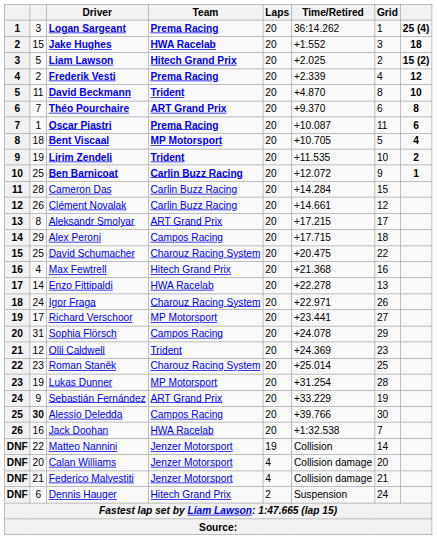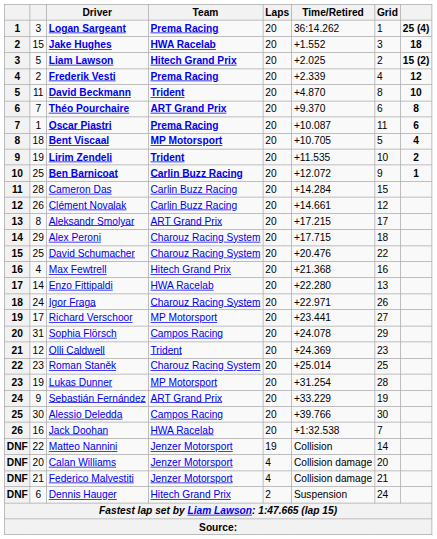 <table class="wikitable" style="font-size:85%">
 <tr>
 <th></th>
 <th></th>
 <th>Driver</th>
 <th>Team</th>
 <th>Laps</th>
 <th>Time/Retired</th>
 <th>Grid</th>
 <th></th>
 </tr>
 <tr>
 <th>1</th>
 <td align="center">3</td>
 <td><strong> <a href='#'>Logan Sargeant</a></strong></td>
 <td><strong><a href='#'>Prema Racing</a></strong></td>
 <td>20</td>
 <td>36:14.262</td>
 <td>1</td>
 <td align="center"><strong>25 (4)</strong></td>
 </tr>
 <tr>
 <th>2</th>
 <td align="center">15</td>
 <td><strong> <a href='#'>Jake Hughes</a></strong></td>
 <td><a href='#'><strong>HWA Racelab</strong></a></td>
 <td>20</td>
 <td>+1.552</td>
 <td>3</td>
 <td align="center"><strong>18</strong></td>
 </tr>
 <tr>
 <th>3</th>
 <td align="center">5</td>
 <td><strong> <a href='#'>Liam Lawson</a></strong></td>
 <td><strong><a href='#'>Hitech Grand Prix</a></strong></td>
 <td>20</td>
 <td>+2.025</td>
 <td>2</td>
 <td align="center"><strong>15 (2)</strong></td>
 </tr>
 <tr>
 <th>4</th>
 <td align="center">2</td>
 <td><strong> <a href='#'>Frederik Vesti</a></strong></td>
 <td><strong><a href='#'>Prema Racing</a></strong></td>
 <td>20</td>
 <td>+2.339</td>
 <td>4</td>
 <td align="center"><strong>12</strong></td>
 </tr>
 <tr>
 <th>5</th>
 <td align="center">11</td>
 <td> <strong><a href='#'>David Beckmann</a></strong></td>
 <td><strong><a href='#'>Trident</a></strong></td>
 <td>20</td>
 <td>+4.870</td>
 <td>8</td>
 <td align="center"><strong>10</strong></td>
 </tr>
 <tr>
 <th>6</th>
 <td align="center">7</td>
 <td><strong> <a href='#'>Théo Pourchaire</a></strong></td>
 <td><strong><a href='#'>ART Grand Prix</a></strong></td>
 <td>20</td>
 <td>+9.370</td>
 <td>6</td>
 <td align="center"><strong>8</strong></td>
 </tr>
 <tr>
 <th>7</th>
 <td align="center">1</td>
 <td><strong> <a href='#'>Oscar Piastri</a></strong></td>
 <td><strong><a href='#'>Prema Racing</a></strong></td>
 <td>20</td>
 <td>+10.087</td>
 <td>11</td>
 <td align="center"><strong>6</strong></td>
 </tr>
 <tr>
 <th>8</th>
 <td align="center">18</td>
 <td><strong> <a href='#'>Bent Viscaal</a></strong></td>
 <td><strong><a href='#'>MP Motorsport</a></strong></td>
 <td>20</td>
 <td>+10.705</td>
 <td>5</td>
 <td align="center"><strong>4</strong></td>
 </tr>
 <tr>
 <th>9</th>
 <td align="center">19</td>
 <td><strong> <a href='#'>Lirim Zendeli</a></strong></td>
 <td><a href='#'><strong>Trident</strong></a></td>
 <td>20</td>
 <td>+11.535</td>
 <td>10</td>
 <td align="center"><strong>2</strong></td>
 </tr>
 <tr>
 <th>10</th>
 <td align="center">25</td>
 <td><strong> <a href='#'>Ben Barnicoat</a></strong></td>
 <td><a href='#'><strong>Carlin Buzz Racing</strong></a></td>
 <td>20</td>
 <td>+12.072</td>
 <td>9</td>
 <td align="center"><strong>1</strong></td>
 </tr>
 <tr>
 <th>11</th>
 <td align="center">28</td>
 <td> <a href='#'>Cameron Das</a></td>
 <td><a href='#'>Carlin Buzz Racing</a></td>
 <td>20</td>
 <td>+14.284</td>
 <td>15</td>
 <td align="center"></td>
 </tr>
 <tr>
 <th>12</th>
 <td align="center">26</td>
 <td> <a href='#'>Clément Novalak</a></td>
 <td><a href='#'>Carlin Buzz Racing</a></td>
 <td>20</td>
 <td>+14.661</td>
 <td>12</td>
 <td align="center"></td>
 </tr>
 <tr>
 <th>13</th>
 <td align="center">8</td>
 <td> <a href='#'>Aleksandr Smolyar</a></td>
 <td><a href='#'>ART Grand Prix</a></td>
 <td>20</td>
 <td>+17.215</td>
 <td>17</td>
 <td align="center"></td>
 </tr>
 <tr>
 <th>14</th>
 <td align="center">29</td>
 <td> <a href='#'>Alex Peroni</a></td>
-<td><a href='#'>Campos Racing</a></td>
+<td><a href='#'>Charouz Racing System</a></td>
 <td>20</td>
 <td>+17.715</td>
 <td>18</td>
 <td align="center"></td>
 </tr>
 <tr>
 <th>15</th>
 <td align="center">25</td>
 <td> <a href='#'>David Schumacher</a></td>
 <td><a href='#'>Charouz Racing System</a></td>
 <td>20</td>
-<td>+20.475</td>
+<td>+20.476</td>
 <td>22</td>
 <td align="center"></td>
 </tr>
 <tr>
 <th>16</th>
 <td align="center">4</td>
 <td> <a href='#'>Max Fewtrell</a></td>
 <td><a href='#'>Hitech Grand Prix</a></td>
 <td>20</td>
 <td>+21.368</td>
 <td>16</td>
 <td></td>
 </tr>
 <tr>
 <th>17</th>
 <td align="center">14</td>
 <td> <a href='#'>Enzo Fittipaldi</a></td>
 <td><a href='#'>HWA Racelab</a></td>
 <td>20</td>
-<td>+22.278</td>
+<td>+22.280</td>
 <td>13</td>
 <td align="center"></td>
 </tr>
 <tr>
 <th>18</th>
 <td align="center">24</td>
 <td> <a href='#'>Igor Fraga</a></td>
 <td><a href='#'>Charouz Racing System</a></td>
 <td>20</td>
 <td>+22.971</td>
 <td>26</td>
 <td></td>
 </tr>
 <tr>
 <th>19</th>
 <td align="center">17</td>
 <td> <a href='#'>Richard Verschoor</a></td>
 <td><a href='#'>MP Motorsport</a></td>
 <td>20</td>
 <td>+23.441</td>
 <td>27</td>
 <td align="center"></td>
 </tr>
 <tr>
 <th>20</th>
 <td align="center">31</td>
 <td> <a href='#'>Sophia Flörsch</a></td>
 <td><a href='#'>Campos Racing</a></td>
 <td>20</td>
 <td>+24.078</td>
 <td>29</td>
 <td align="center"></td>
 </tr>
 <tr>
 <th>21</th>
 <td align="center">12</td>
 <td> <a href='#'>Olli Caldwell</a></td>
 <td><a href='#'>Trident</a></td>
 <td>20</td>
 <td>+24.369</td>
 <td>23</td>
 <td align="center"></td>
 </tr>
 <tr>
 <th>22</th>
 <td align="center">23</td>
 <td> <a href='#'>Roman Staněk</a></td>
 <td><a href='#'>Charouz Racing System</a></td>
 <td>20</td>
 <td>+25.014</td>
 <td>25</td>
 <td align="center"></td>
 </tr>
 <tr>
 <th>23</th>
 <td align="center">19</td>
 <td> <a href='#'>Lukas Dunner</a></td>
 <td><a href='#'>MP Motorsport</a></td>
 <td>20</td>
 <td>+31.254</td>
 <td>28</td>
 <td align="center"></td>
 </tr>
 <tr>
 <th>24</th>
 <td align="center">9</td>
 <td> <a href='#'>Sebastián Fernández</a></td>
 <td><a href='#'>ART Grand Prix</a></td>
 <td>20</td>
 <td>+33.229</td>
 <td>19</td>
 <td align="center"></td>
 </tr>
 <tr>
 <th>25</th>
-<td align="center"><strong>30</strong></td>
+<td align="center">30</td>
 <td> <a href='#'>Alessio Deledda</a></td>
 <td><a href='#'>Campos Racing</a></td>
 <td>20</td>
 <td>+39.766</td>
 <td>30</td>
 <td align="center"></td>
 </tr>
 <tr>
 <th>26</th>
 <td align="center">16</td>
 <td> <a href='#'>Jack Doohan</a></td>
 <td><a href='#'>HWA Racelab</a></td>
 <td>20</td>
 <td>+1:32.538</td>
 <td>7</td>
 <td align="center"></td>
 </tr>
 <tr>
 <th>DNF</th>
 <td align="center">22</td>
 <td> <a href='#'>Matteo Nannini</a></td>
 <td><a href='#'>Jenzer Motorsport</a></td>
 <td>19</td>
 <td>Collision</td>
 <td>14</td>
 <td align="center"></td>
 </tr>
 <tr>
 <th>DNF</th>
 <td align="center">20</td>
 <td> <a href='#'>Calan Williams</a></td>
 <td><a href='#'>Jenzer Motorsport</a></td>
 <td>4</td>
 <td>Collision damage</td>
 <td>20</td>
 <td align="center"></td>
 </tr>
 <tr>
 <th>DNF</th>
 <td align="center">21</td>
 <td> <a href='#'>Federico Malvestiti</a></td>
 <td><a href='#'>Jenzer Motorsport</a></td>
 <td>4</td>
 <td>Collision damage</td>
 <td>21</td>
 <td align="center"></td>
 </tr>
 <tr>
 <th>DNF</th>
 <td align="center">6</td>
 <td> <a href='#'>Dennis Hauger</a></td>
 <td><a href='#'>Hitech Grand Prix</a></td>
 <td>2</td>
 <td>Suspension</td>
 <td>24</td>
 <td align="center"></td>
 </tr>
 <tr>
 <th colspan="8" align="center"><em>Fastest lap set by  <a href='#'>Liam Lawson</a>: 1:47.665 (lap 15)</em></th>
 </tr>
 <tr>
 <th colspan="8">Source:</th>
 </tr>
 </table>
